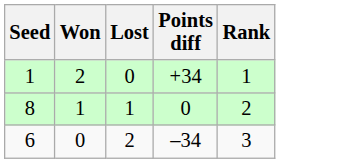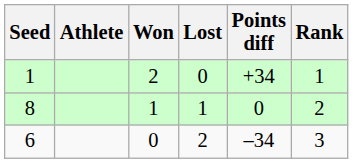 <table class="wikitable">
 <tr>
 <th>Seed</th>
+<th>Athlete</th>
 <th>Won</th>
 <th>Lost</th>
 <th>Points<br>diff</th>
 <th>Rank</th>
 </tr>
 <tr bgcolor="#ccffcc">
 <td align="center">1</td>
+<td><strong></strong></td>
 <td align="center">2</td>
 <td align="center">0</td>
 <td align="center">+34</td>
 <td align="center">1</td>
 </tr>
 <tr bgcolor="#ccffcc">
 <td align="center">8</td>
+<td><strong></strong></td>
 <td align="center">1</td>
 <td align="center">1</td>
 <td align="center">0</td>
 <td align="center">2</td>
 </tr>
 <tr>
 <td align="center">6</td>
+<td></td>
 <td align="center">0</td>
 <td align="center">2</td>
 <td align="center">–34</td>
 <td align="center">3</td>
 </tr>
 </table>
